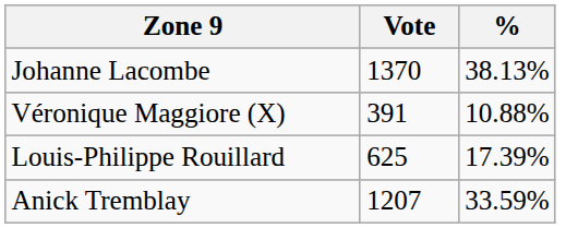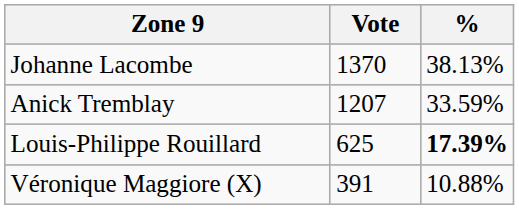 <table class="wikitable">
 <tr>
 <th bgcolor="#DDDDFF" width="200px">Zone 9</th>
 <th bgcolor="#DDDDFF" width="50px">Vote</th>
 <th bgcolor="#DDDDFF" width="30px">%</th>
 </tr>
 <tr>
 <td>Johanne Lacombe</td>
 <td>1370</td>
 <td>38.13%</td>
 </tr>
 <tr>
+<td>Anick Tremblay</td>
+<td>1207</td>
+<td>33.59%</td>
+</tr>
+<tr>
+<td>Louis-Philippe Rouillard</td>
+<td>625</td>
+<td><strong>17.39%</strong></td>
+</tr>
+<tr>
 <td>Véronique Maggiore (X)</td>
 <td>391</td>
 <td>10.88%</td>
 </tr>
-<tr>
-<td>Louis-Philippe Rouillard</td>
-<td>625</td>
-<td>17.39%</td>
-</tr>
-<tr>
-<td>Anick Tremblay</td>
-<td>1207</td>
-<td>33.59%</td>
-</tr>
 </table>
